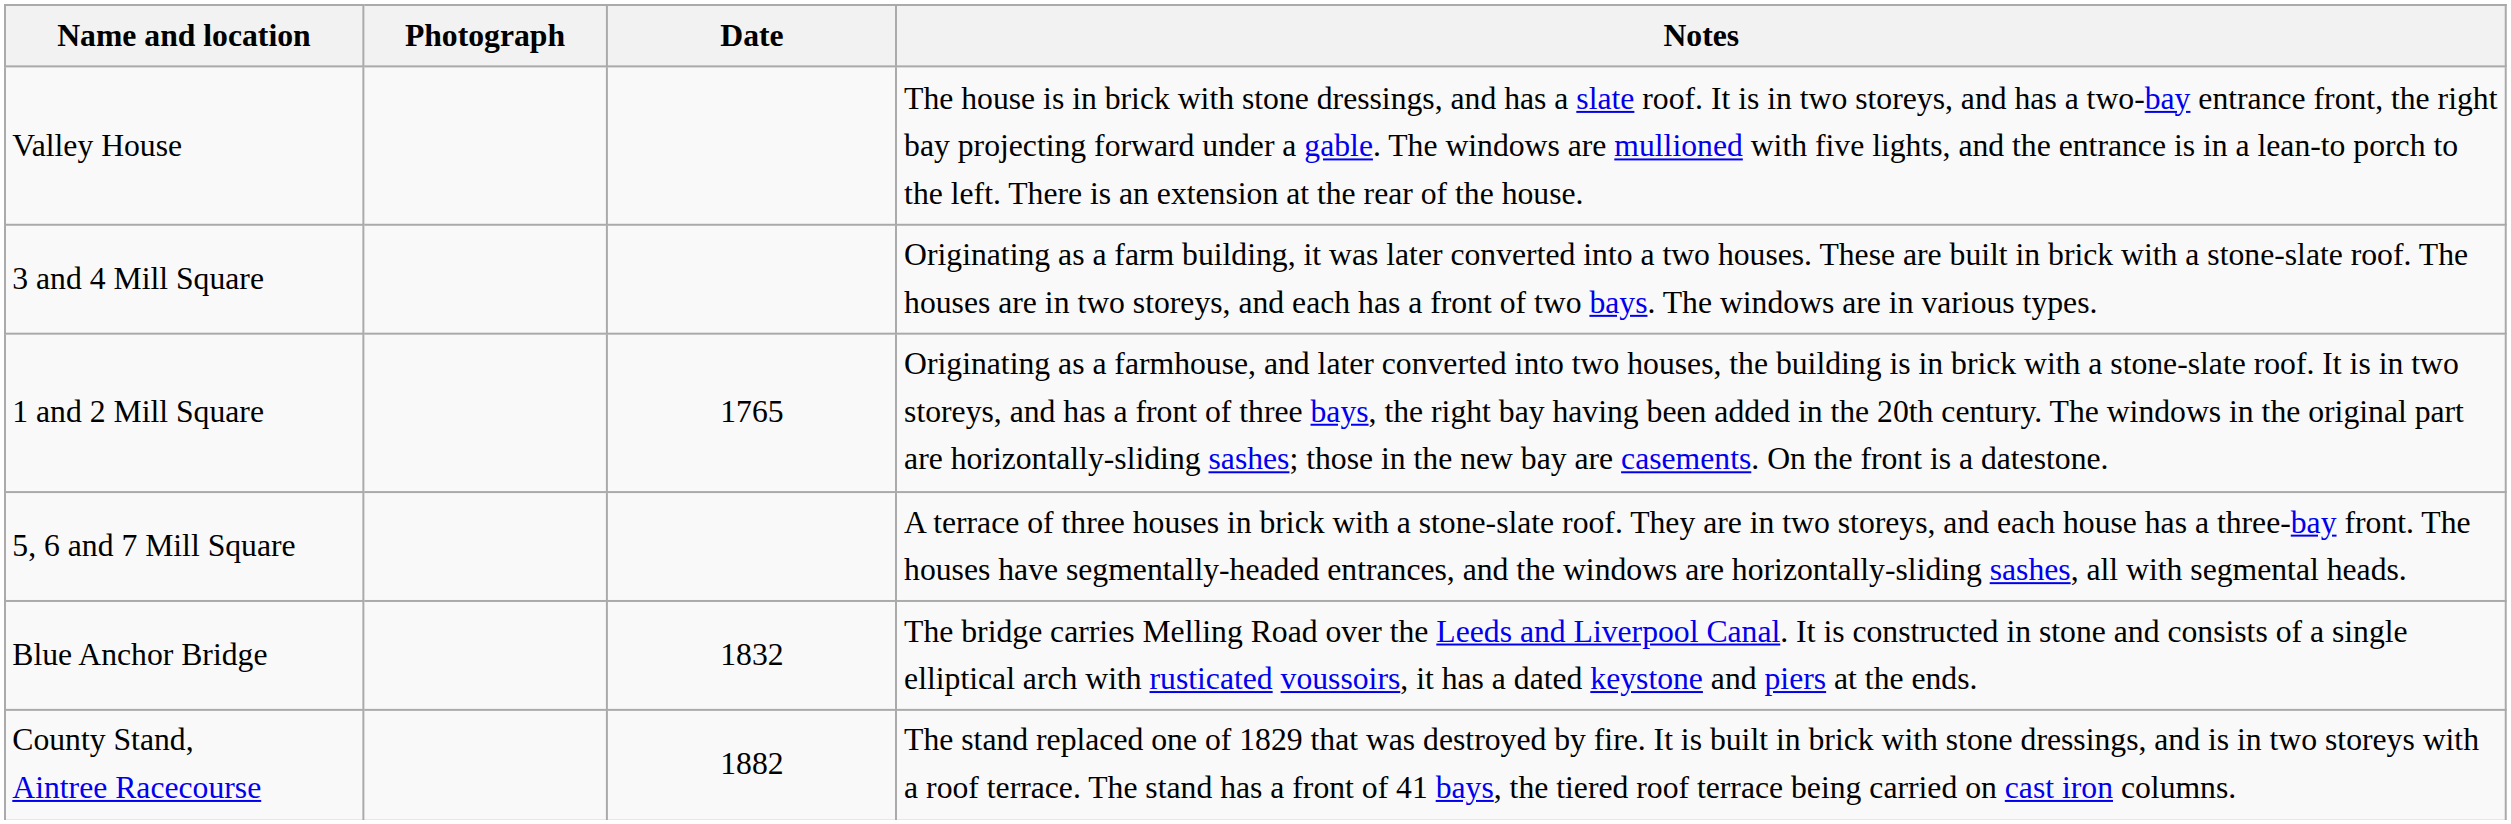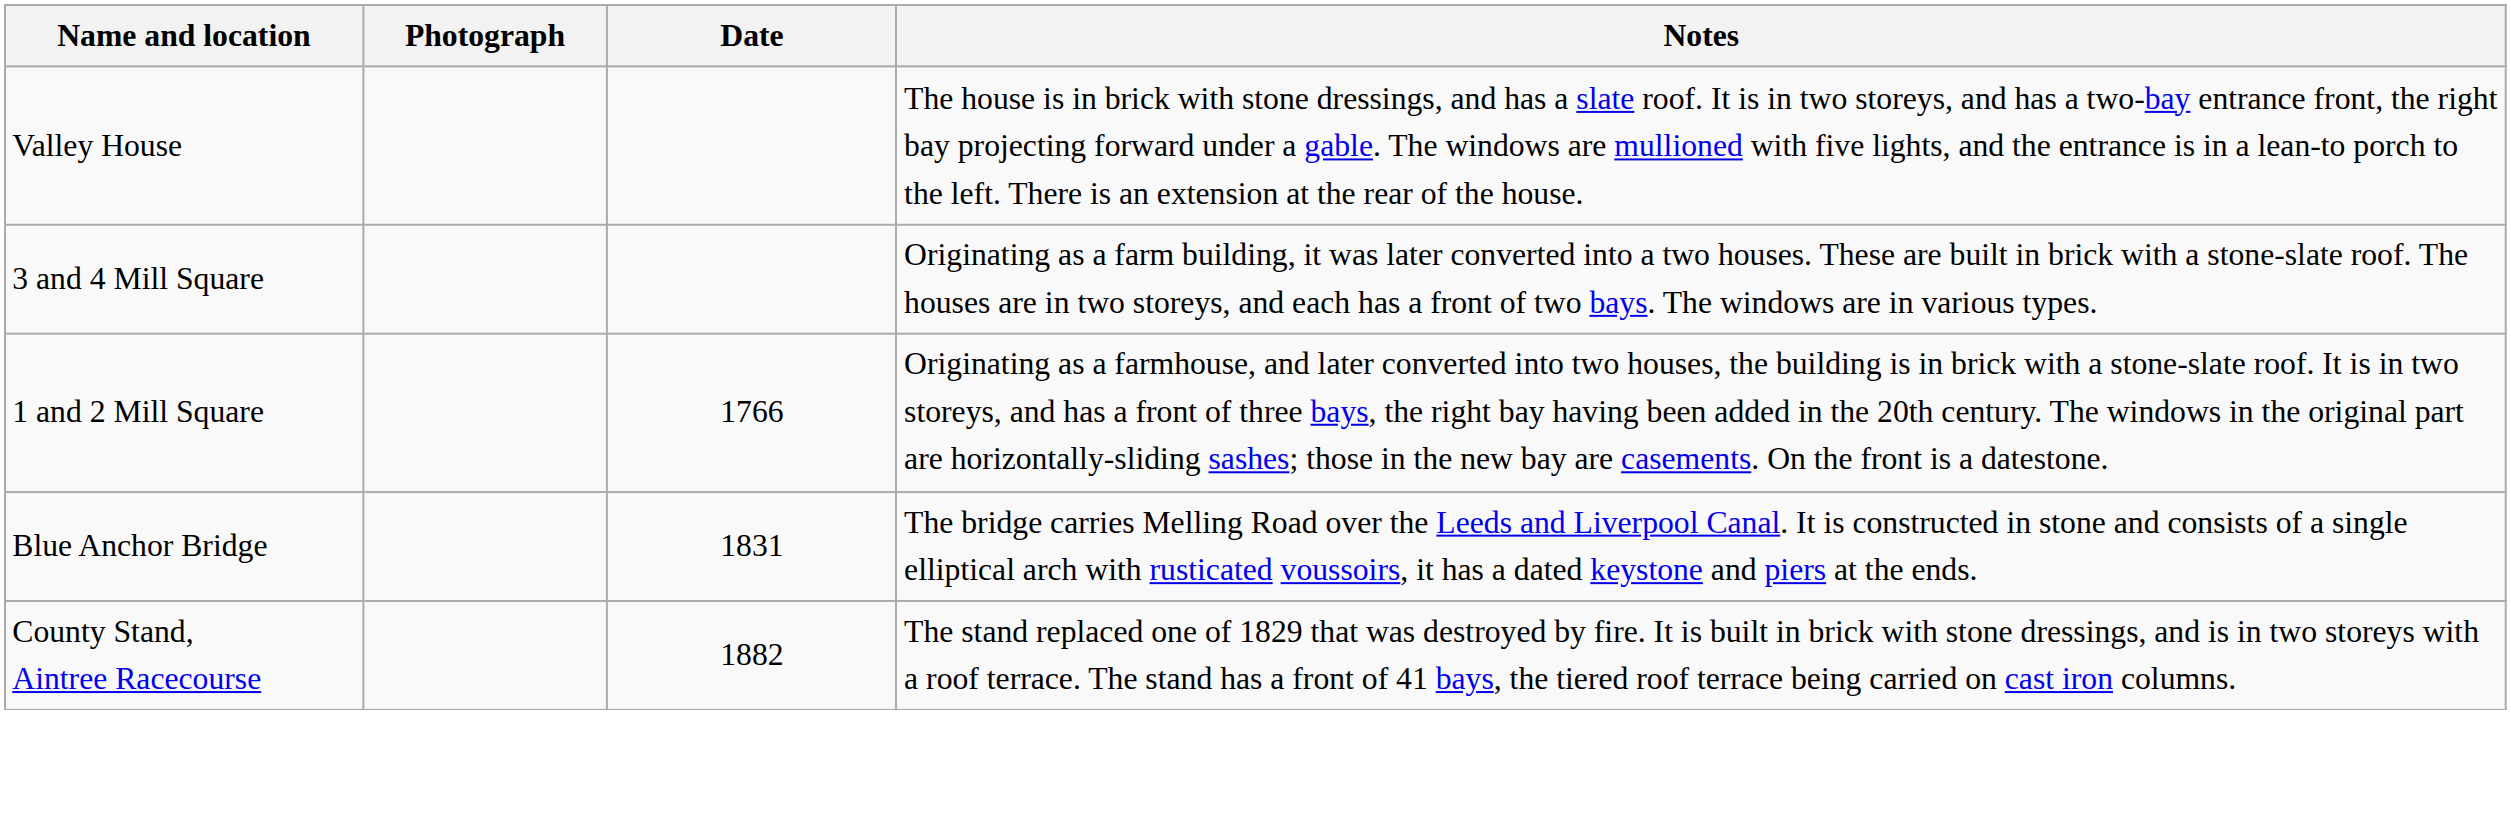 <table class="wikitable sortable plainrowheaders" style="width:100%;border:0px;text-align:left;line-height:150%;">
 <tr>
 <th scope="col"  style="width:150px">Name and location</th>
 <th scope="col"  style="width:100px" class="unsortable">Photograph</th>
 <th scope="col"  style="width:120px">Date</th>
 <th scope="col"  style="width:700px" class="unsortable">Notes</th>
 </tr>
 <tr>
 <td>Valley House<br><small></small></td>
 <td></td>
 <td align="center"></td>
 <td>The house is in brick with stone dressings, and has a <a href='#'>slate</a> roof.  It is in two storeys, and has a two-<a href='#'>bay</a> entrance front, the right bay projecting forward under a <a href='#'>gable</a>.  The windows are <a href='#'>mullioned</a> with five lights, and the entrance is in a lean-to porch to the left.  There is an extension at the rear of the house.</td>
 </tr>
 <tr>
 <td>3 and 4 Mill Square<br><small></small></td>
 <td></td>
 <td align="center"></td>
 <td>Originating as a farm building, it was later converted into a two houses. These are built in brick with a stone-slate roof.  The houses are in two storeys, and each has a front of two <a href='#'>bays</a>.  The windows are in various types.</td>
 </tr>
 <tr>
 <td>1 and 2 Mill Square<br><small></small></td>
 <td></td>
-<td align="center">1765</td>
+<td align="center">1766</td>
 <td>Originating as a farmhouse, and later converted into two houses, the building is in brick with a stone-slate roof.  It is in two storeys, and has a front of three <a href='#'>bays</a>, the right bay having been added in the 20th century.  The windows in the original part are horizontally-sliding <a href='#'>sashes</a>; those in the new bay are <a href='#'>casements</a>.  On the front is a datestone.</td>
-</tr>
-<tr>
-<td>5, 6 and 7 Mill Square<br><small></small></td>
-<td></td>
-<td align="center"></td>
-<td>A terrace of three houses in brick with a stone-slate roof.  They are in two storeys, and each house has a three-<a href='#'>bay</a> front.  The houses have segmentally-headed entrances, and the windows are horizontally-sliding <a href='#'>sashes</a>, all with segmental heads.</td>
 </tr>
 <tr>
 <td>Blue Anchor Bridge<br><small></small></td>
 <td></td>
-<td align="center">1832</td>
+<td align="center">1831</td>
 <td>The bridge carries Melling Road over the <a href='#'>Leeds and Liverpool Canal</a>.  It is constructed in stone and consists of a single elliptical arch with <a href='#'>rusticated</a> <a href='#'>voussoirs</a>, it has a dated <a href='#'>keystone</a> and <a href='#'>piers</a> at the ends.</td>
 </tr>
 <tr>
 <td>County Stand,<br><a href='#'>Aintree Racecourse</a><br><small></small></td>
 <td></td>
 <td align="center">1882</td>
 <td>The stand replaced one of 1829 that was destroyed by fire.  It is built in brick with stone dressings, and is in two storeys with a roof terrace.  The stand has a front of 41 <a href='#'>bays</a>, the tiered roof terrace being carried on <a href='#'>cast iron</a> columns.</td>
 </tr>
 <tr>
 </tr>
 </table>
